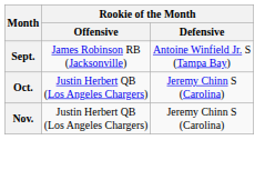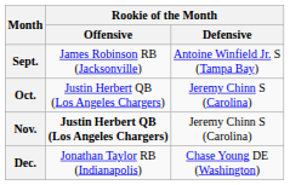 <table class="wikitable" style="font-size: 95%; text-align: center;">
 <tr>
 <th rowspan=2>Month</th>
 <th colspan=2>Rookie of the Month</th>
 </tr>
 <tr>
 <th>Offensive</th>
 <th>Defensive</th>
 </tr>
 <tr>
 <th>Sept.</th>
 <td><a href='#'>James Robinson</a> RB<br>(<a href='#'>Jacksonville</a>)</td>
 <td><a href='#'>Antoine Winfield Jr.</a> S<br>(<a href='#'>Tampa Bay</a>)</td>
 </tr>
 <tr>
 <th>Oct.</th>
 <td><a href='#'>Justin Herbert</a> QB<br>(<a href='#'>Los Angeles Chargers</a>)</td>
 <td><a href='#'>Jeremy Chinn</a> S<br>(<a href='#'>Carolina</a>)</td>
 </tr>
 <tr>
 <th>Nov.</th>
-<td>Justin Herbert QB<br>(Los Angeles Chargers)</td>
+<td><strong>Justin Herbert QB<br>(Los Angeles Chargers)</strong></td>
 <td>Jeremy Chinn S<br>(Carolina)</td>
 </tr>
+<tr>
+<th>Dec.</th>
+<td><a href='#'>Jonathan Taylor</a> RB<br>(<a href='#'>Indianapolis</a>)</td>
+<td><a href='#'>Chase Young</a> DE<br>(<a href='#'>Washington</a>)</td>
+</tr>
 </table>
